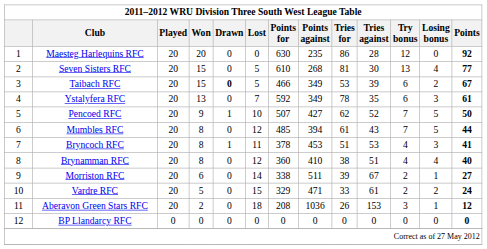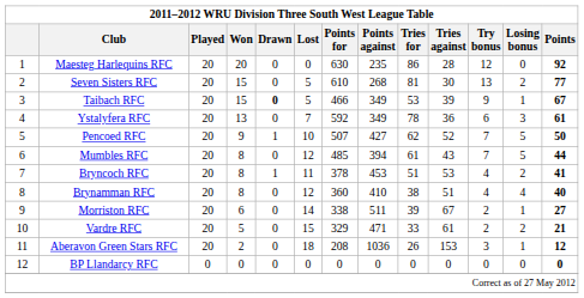 <table class="wikitable" style="float:left; margin-right:15px; text-align: center;">
 <tr>
 <td colspan="13" bgcolor="#FFFFFF" cellpadding="0" cellspacing="0"><strong>2011–2012 WRU Division Three South West League Table</strong></td>
 </tr>
 <tr>
 <th bgcolor="#efefef" width="40"></th>
 <th bgcolor="#efefef" width="200">Club</th>
 <th bgcolor="#efefef" width="20">Played</th>
 <th bgcolor="#efefef" width="20">Won</th>
 <th bgcolor="#efefef" width="20">Drawn</th>
 <th bgcolor="#efefef" width="20">Lost</th>
 <th bgcolor="#efefef" width="20">Points for</th>
 <th bgcolor="#efefef" width="20">Points against</th>
 <th bgcolor="#efefef" width="20">Tries for</th>
 <th bgcolor="#efefef" width="20">Tries against</th>
 <th bgcolor="#efefef" width="20">Try bonus</th>
 <th bgcolor="#efefef" width="20">Losing bonus</th>
 <th bgcolor="#efefef" width="20">Points</th>
 </tr>
 <tr bgcolor=#ffffff align=center>
 <td>1</td>
 <td><a href='#'>Maesteg Harlequins RFC</a></td>
 <td>20</td>
 <td>20</td>
 <td>0</td>
 <td>0</td>
 <td>630</td>
 <td>235</td>
 <td>86</td>
 <td>28</td>
 <td>12</td>
 <td>0</td>
 <td><strong>92</strong></td>
 </tr>
 <tr bgcolor=#ffffff align=center>
 <td>2</td>
 <td><a href='#'>Seven Sisters RFC</a></td>
 <td>20</td>
 <td>15</td>
 <td>0</td>
 <td>5</td>
 <td>610</td>
 <td>268</td>
 <td>81</td>
 <td>30</td>
 <td>13</td>
-<td>4</td>
+<td>2</td>
 <td><strong>77</strong></td>
 </tr>
 <tr bgcolor=#ffffff align=center>
 <td>3</td>
 <td><a href='#'>Taibach RFC</a></td>
 <td>20</td>
 <td>15</td>
 <td><strong>0</strong></td>
 <td>5</td>
 <td>466</td>
 <td>349</td>
 <td>53</td>
 <td>39</td>
-<td>6</td>
-<td>2</td>
+<td>9</td>
+<td>1</td>
 <td><strong>67</strong></td>
 </tr>
 <tr bgcolor=#ffffff align=center>
 <td>4</td>
 <td><a href='#'>Ystalyfera RFC</a></td>
 <td>20</td>
 <td>13</td>
 <td>0</td>
 <td>7</td>
 <td>592</td>
 <td>349</td>
 <td>78</td>
-<td>35</td>
+<td>36</td>
 <td>6</td>
 <td>3</td>
 <td><strong>61</strong></td>
 </tr>
 <tr bgcolor=#ffffff align=center>
 <td>5</td>
 <td><a href='#'>Pencoed RFC</a></td>
 <td>20</td>
 <td>9</td>
 <td>1</td>
 <td>10</td>
 <td>507</td>
 <td>427</td>
 <td>62</td>
 <td>52</td>
 <td>7</td>
 <td>5</td>
 <td><strong>50</strong></td>
 </tr>
 <tr bgcolor=#ffffff align=center>
 <td>6</td>
 <td><a href='#'>Mumbles RFC</a></td>
 <td>20</td>
 <td>8</td>
 <td>0</td>
 <td>12</td>
 <td>485</td>
 <td>394</td>
 <td>61</td>
 <td>43</td>
 <td>7</td>
 <td>5</td>
 <td><strong>44</strong></td>
 </tr>
 <tr bgcolor=#ffffff align=center>
 <td>7</td>
 <td><a href='#'>Bryncoch RFC</a></td>
 <td>20</td>
 <td>8</td>
 <td>1</td>
 <td>11</td>
 <td>378</td>
 <td>453</td>
 <td>51</td>
 <td>53</td>
 <td>4</td>
-<td>3</td>
+<td>2</td>
 <td><strong>41</strong></td>
 </tr>
 <tr bgcolor=#ffffff align=center>
 <td>8</td>
 <td><a href='#'>Brynamman RFC</a></td>
 <td>20</td>
 <td>8</td>
 <td>0</td>
 <td>12</td>
 <td>360</td>
 <td>410</td>
 <td>38</td>
 <td>51</td>
 <td>4</td>
 <td>4</td>
 <td><strong>40</strong></td>
 </tr>
 <tr bgcolor=#ffffff align=center>
 <td>9</td>
 <td><a href='#'>Morriston RFC</a></td>
 <td>20</td>
 <td>6</td>
 <td>0</td>
 <td>14</td>
 <td>338</td>
 <td>511</td>
 <td>39</td>
 <td>67</td>
 <td>2</td>
 <td>1</td>
 <td><strong>27</strong></td>
 </tr>
 <tr bgcolor=#ffffff align=center>
 <td>10</td>
 <td><a href='#'>Vardre RFC</a></td>
 <td>20</td>
 <td>5</td>
 <td>0</td>
 <td>15</td>
 <td>329</td>
 <td>471</td>
 <td>33</td>
 <td>61</td>
 <td>2</td>
 <td>2</td>
-<td><strong>24</strong></td>
+<td><strong>21</strong></td>
 </tr>
 <tr bgcolor=#ffffff align=center>
 <td>11</td>
 <td><a href='#'>Aberavon Green Stars RFC</a></td>
 <td>20</td>
 <td>2</td>
 <td>0</td>
 <td>18</td>
 <td>208</td>
 <td>1036</td>
 <td>26</td>
 <td>153</td>
 <td>3</td>
 <td>1</td>
 <td><strong>12</strong></td>
 </tr>
 <tr bgcolor=#ffffff align=center>
 <td>12</td>
 <td><a href='#'>BP Llandarcy RFC</a></td>
 <td>0</td>
 <td>0</td>
 <td>0</td>
 <td>0</td>
 <td>0</td>
 <td>0</td>
 <td>0</td>
 <td>0</td>
 <td>0</td>
 <td>0</td>
 <td><strong>0</strong></td>
 </tr>
 <tr bgcolor=#ffffff align=center>
 </tr>
 <tr>
 <td colspan="13" align="right" bgcolor="#FFFFFF" cellpadding="0" cellspacing="0"><small>Correct as of 27 May 2012</small></td>
 </tr>
 <tr>
 </tr>
 </table>
